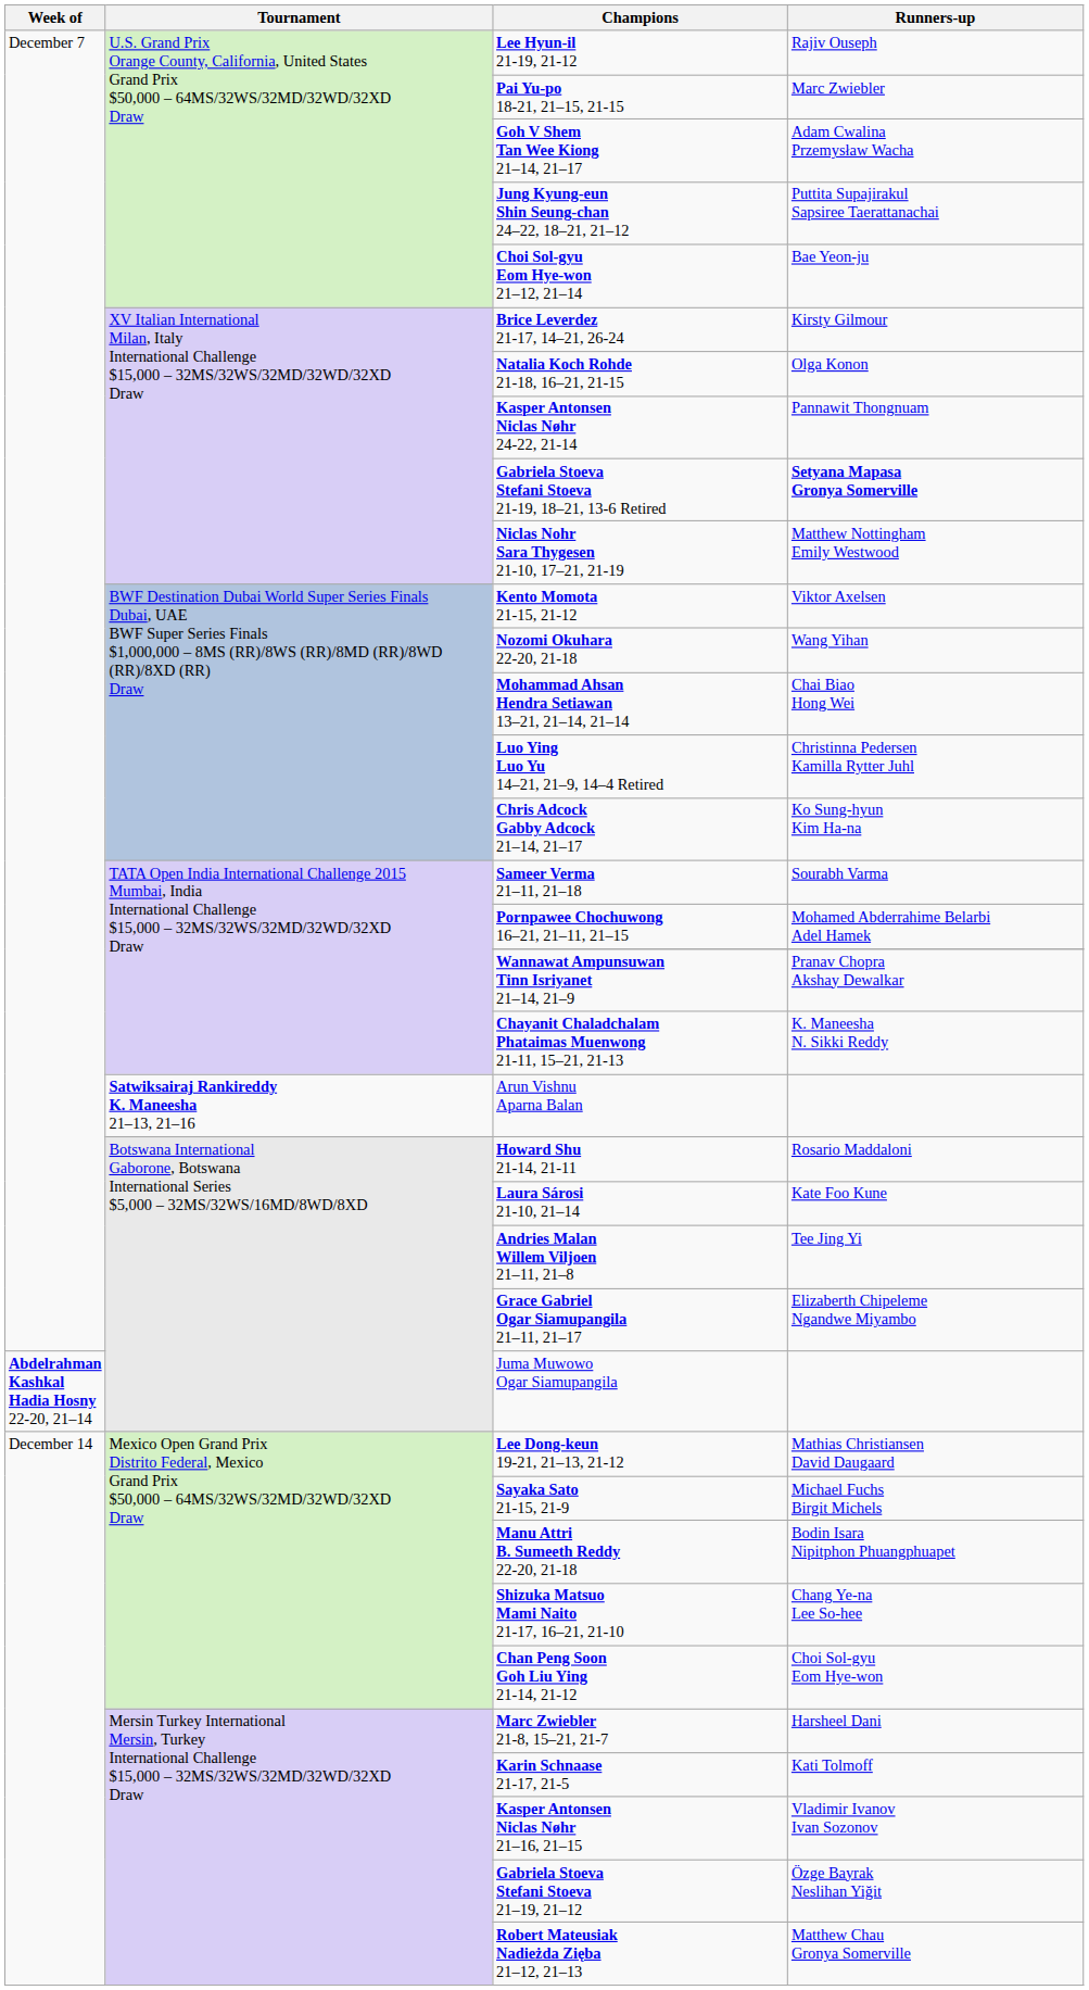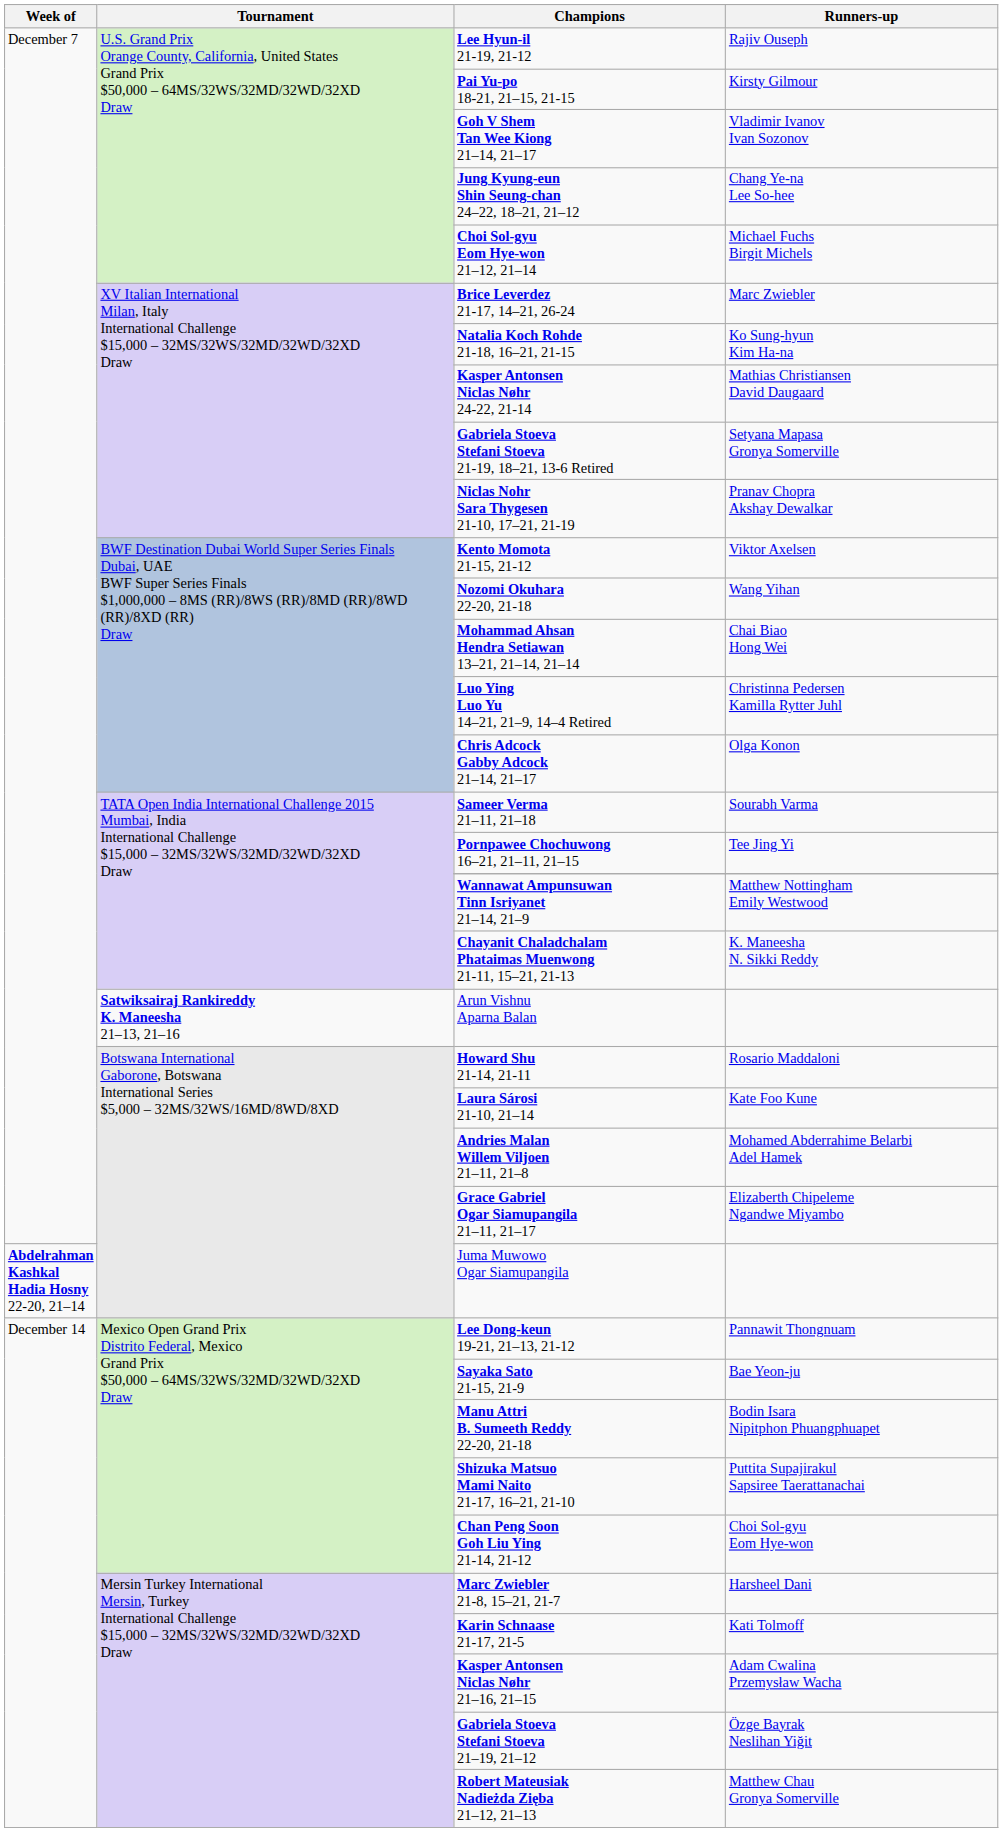 <table class=wikitable style=font-size:85%>
 <tr>
 <th width=75>Week of</th>
 <th width=330>Tournament</th>
 <th width=250>Champions</th>
 <th width=250>Runners-up</th>
 </tr>
 <tr valign=top>
 <td rowspan=25>December 7</td>
 <td style="background:#D4F1C5;" rowspan="5"><a href='#'>U.S. Grand Prix</a><br> <a href='#'>Orange County, California</a>, United States<br>Grand Prix<br>$50,000 – 64MS/32WS/32MD/32WD/32XD<br><a href='#'>Draw</a></td>
 <td> <strong><a href='#'>Lee Hyun-il</a></strong><br>21-19, 21-12</td>
 <td> <a href='#'>Rajiv Ouseph</a></td>
 </tr>
 <tr valign=top>
 <td> <strong><a href='#'>Pai Yu-po</a></strong><br>18-21, 21–15, 21-15</td>
-<td> <a href='#'>Marc Zwiebler</a></td>
+<td> <a href='#'>Kirsty Gilmour</a></td>
 </tr>
 <tr valign=top>
 <td> <strong><a href='#'>Goh V Shem</a><br> <a href='#'>Tan Wee Kiong</a></strong><br>21–14, 21–17</td>
-<td> <a href='#'>Adam Cwalina</a><br> <a href='#'>Przemysław Wacha</a></td>
+<td> <a href='#'>Vladimir Ivanov</a><br> <a href='#'>Ivan Sozonov</a></td>
 </tr>
 <tr valign=top>
 <td> <strong><a href='#'>Jung Kyung-eun</a><br> <a href='#'>Shin Seung-chan</a></strong><br>24–22, 18–21, 21–12</td>
-<td> <a href='#'>Puttita Supajirakul</a><br> <a href='#'>Sapsiree Taerattanachai</a></td>
+<td> <a href='#'>Chang Ye-na</a><br> <a href='#'>Lee So-hee</a></td>
 </tr>
 <tr valign=top>
 <td> <strong><a href='#'>Choi Sol-gyu</a><br> <a href='#'>Eom Hye-won</a></strong><br>21–12, 21–14</td>
-<td> <a href='#'>Bae Yeon-ju</a></td>
+<td> <a href='#'>Michael Fuchs</a><br> <a href='#'>Birgit Michels</a></td>
 </tr>
 <tr valign=top>
 <td style="background:#d8cef6;" rowspan="5"><a href='#'>XV Italian International</a><br> <a href='#'>Milan</a>, Italy<br>International Challenge<br>$15,000 – 32MS/32WS/32MD/32WD/32XD<br>Draw</td>
 <td> <strong><a href='#'>Brice Leverdez</a></strong><br>21-17, 14–21, 26-24</td>
-<td> <a href='#'>Kirsty Gilmour</a></td>
+<td> <a href='#'>Marc Zwiebler</a></td>
 </tr>
 <tr valign=top>
 <td> <strong><a href='#'>Natalia Koch Rohde</a></strong><br>21-18, 16–21, 21-15</td>
-<td> <a href='#'>Olga Konon</a></td>
+<td> <a href='#'>Ko Sung-hyun</a><br> <a href='#'>Kim Ha-na</a></td>
 </tr>
 <tr valign=top>
 <td> <strong><a href='#'>Kasper Antonsen</a><br> <a href='#'>Niclas Nøhr</a></strong><br>24-22, 21-14</td>
-<td> <a href='#'>Pannawit Thongnuam</a></td>
+<td> <a href='#'>Mathias Christiansen</a><br> <a href='#'>David Daugaard</a></td>
 </tr>
 <tr valign=top>
 <td> <strong><a href='#'>Gabriela Stoeva</a><br> <a href='#'>Stefani Stoeva</a></strong><br>21-19, 18–21, 13-6 Retired</td>
-<td><strong> <a href='#'>Setyana Mapasa</a><br> <a href='#'>Gronya Somerville</a></strong></td>
+<td> <a href='#'>Setyana Mapasa</a><br> <a href='#'>Gronya Somerville</a></td>
 </tr>
 <tr valign=top>
 <td> <strong><a href='#'>Niclas Nohr</a><br> <a href='#'>Sara Thygesen</a></strong><br>21-10, 17–21, 21-19</td>
-<td> <a href='#'>Matthew Nottingham</a><br> <a href='#'>Emily Westwood</a></td>
+<td> <a href='#'>Pranav Chopra</a><br> <a href='#'>Akshay Dewalkar</a></td>
 </tr>
 <tr valign=top>
 <td style="background:#B0C4DE;" rowspan="5"><a href='#'>BWF Destination Dubai World Super Series Finals</a><br> <a href='#'>Dubai</a>, UAE<br>BWF Super Series Finals<br>$1,000,000 – 8MS (RR)/8WS (RR)/8MD (RR)/8WD (RR)/8XD (RR)<br><a href='#'>Draw</a></td>
 <td> <strong><a href='#'>Kento Momota</a></strong><br>21-15, 21-12</td>
 <td> <a href='#'>Viktor Axelsen</a></td>
 </tr>
 <tr valign=top>
 <td> <strong><a href='#'>Nozomi Okuhara</a></strong><br>22-20, 21-18</td>
 <td> <a href='#'>Wang Yihan</a></td>
 </tr>
 <tr valign=top>
 <td> <strong><a href='#'>Mohammad Ahsan</a><br> <a href='#'>Hendra Setiawan</a></strong><br>13–21, 21–14, 21–14</td>
 <td> <a href='#'>Chai Biao</a><br> <a href='#'>Hong Wei</a></td>
 </tr>
 <tr valign=top>
 <td> <strong><a href='#'>Luo Ying</a><br> <a href='#'>Luo Yu</a></strong><br>14–21, 21–9, 14–4 Retired</td>
 <td> <a href='#'>Christinna Pedersen</a><br> <a href='#'>Kamilla Rytter Juhl</a></td>
 </tr>
 <tr valign=top>
 <td> <strong><a href='#'>Chris Adcock</a><br> <a href='#'>Gabby Adcock</a></strong><br>21–14, 21–17</td>
-<td> <a href='#'>Ko Sung-hyun</a><br> <a href='#'>Kim Ha-na</a></td>
+<td> <a href='#'>Olga Konon</a></td>
 </tr>
 <tr valign=top>
 <td style="background:#d8cef6;" rowspan="5"><a href='#'>TATA Open India International Challenge 2015</a><br> <a href='#'>Mumbai</a>, India<br>International Challenge<br>$15,000 – 32MS/32WS/32MD/32WD/32XD<br>Draw</td>
 <td> <strong><a href='#'>Sameer Verma</a></strong><br>21–11, 21–18</td>
 <td> <a href='#'>Sourabh Varma</a></td>
 </tr>
 <tr valign=top>
 <td> <strong><a href='#'>Pornpawee Chochuwong</a></strong><br>16–21, 21–11, 21–15</td>
-<td> <a href='#'>Mohamed Abderrahime Belarbi</a><br> <a href='#'>Adel Hamek</a></td>
+<td> <a href='#'>Tee Jing Yi</a></td>
 </tr>
 <tr valign=top>
 </tr>
 <tr valign=top>
 <td> <strong><a href='#'>Wannawat Ampunsuwan</a><br> <a href='#'>Tinn Isriyanet</a></strong><br>21–14, 21–9</td>
-<td> <a href='#'>Pranav Chopra</a><br> <a href='#'>Akshay Dewalkar</a></td>
+<td> <a href='#'>Matthew Nottingham</a><br> <a href='#'>Emily Westwood</a></td>
 </tr>
 <tr valign=top>
 <td> <strong><a href='#'>Chayanit Chaladchalam</a><br> <a href='#'>Phataimas Muenwong</a></strong><br>21-11, 15–21, 21-13</td>
 <td> <a href='#'>K. Maneesha</a><br> <a href='#'>N. Sikki Reddy</a></td>
 </tr>
 <tr valign=top>
 <td> <strong><a href='#'>Satwiksairaj Rankireddy</a><br> <a href='#'>K. Maneesha</a></strong><br>21–13, 21–16</td>
 <td> <a href='#'>Arun Vishnu</a><br> <a href='#'>Aparna Balan</a></td>
 </tr>
 <tr valign=top>
 <td style="background:#E9E9E9;" rowspan="5"><a href='#'>Botswana International</a><br><a href='#'>Gaborone</a>, Botswana<br>International Series<br>$5,000 – 32MS/32WS/16MD/8WD/8XD</td>
 <td> <strong><a href='#'>Howard Shu</a></strong><br>21-14, 21-11</td>
 <td> <a href='#'>Rosario Maddaloni</a></td>
 </tr>
 <tr valign=top>
 <td> <strong><a href='#'>Laura Sárosi</a></strong><br>21-10, 21–14</td>
 <td> <a href='#'>Kate Foo Kune</a></td>
 </tr>
 <tr valign=top>
 <td> <strong><a href='#'>Andries Malan</a></strong><br> <strong><a href='#'>Willem Viljoen</a></strong><br>21–11, 21–8</td>
-<td> <a href='#'>Tee Jing Yi</a></td>
+<td> <a href='#'>Mohamed Abderrahime Belarbi</a><br> <a href='#'>Adel Hamek</a></td>
 </tr>
 <tr valign=top>
 <td> <strong><a href='#'>Grace Gabriel</a></strong><br> <strong><a href='#'>Ogar Siamupangila</a></strong><br>21–11, 21–17</td>
 <td> <a href='#'>Elizaberth Chipeleme</a><br> <a href='#'>Ngandwe Miyambo</a></td>
 </tr>
 <tr valign=top>
 <td> <strong><a href='#'>Abdelrahman Kashkal</a></strong><br> <strong><a href='#'>Hadia Hosny</a></strong><br>22-20, 21–14</td>
 <td> <a href='#'>Juma Muwowo</a><br> <a href='#'>Ogar Siamupangila</a></td>
 </tr>
 <tr valign=top>
 <td rowspan=10>December 14</td>
 <td style="background:#D4F1C5;" rowspan="5">Mexico Open Grand Prix<br> <a href='#'>Distrito Federal</a>, Mexico<br>Grand Prix<br>$50,000 – 64MS/32WS/32MD/32WD/32XD<br><a href='#'>Draw</a></td>
 <td> <strong><a href='#'>Lee Dong-keun</a></strong><br>19-21, 21–13, 21-12</td>
-<td> <a href='#'>Mathias Christiansen</a><br> <a href='#'>David Daugaard</a></td>
+<td> <a href='#'>Pannawit Thongnuam</a></td>
 </tr>
 <tr valign=top>
 <td> <strong><a href='#'>Sayaka Sato</a></strong><br>21-15, 21-9</td>
-<td> <a href='#'>Michael Fuchs</a><br> <a href='#'>Birgit Michels</a></td>
+<td> <a href='#'>Bae Yeon-ju</a></td>
 </tr>
 <tr valign=top>
 <td> <strong><a href='#'>Manu Attri</a><br> <a href='#'>B. Sumeeth Reddy</a></strong><br>22-20, 21-18</td>
 <td> <a href='#'>Bodin Isara</a><br> <a href='#'>Nipitphon Phuangphuapet</a></td>
 </tr>
 <tr valign=top>
 <td> <strong><a href='#'>Shizuka Matsuo</a><br> <a href='#'>Mami Naito</a></strong><br>21-17, 16–21, 21-10</td>
-<td> <a href='#'>Chang Ye-na</a><br> <a href='#'>Lee So-hee</a></td>
+<td> <a href='#'>Puttita Supajirakul</a><br> <a href='#'>Sapsiree Taerattanachai</a></td>
 </tr>
 <tr valign=top>
 <td> <strong><a href='#'>Chan Peng Soon</a><br> <a href='#'>Goh Liu Ying</a></strong><br>21-14, 21-12</td>
 <td> <a href='#'>Choi Sol-gyu</a><br> <a href='#'>Eom Hye-won</a></td>
 </tr>
 <tr valign=top>
 <td style="background:#d8cef6;" rowspan="5">Mersin Turkey International<br> <a href='#'>Mersin</a>, Turkey<br>International Challenge<br>$15,000 – 32MS/32WS/32MD/32WD/32XD<br>Draw</td>
 <td> <strong><a href='#'>Marc Zwiebler</a></strong><br>21-8, 15–21, 21-7</td>
 <td> <a href='#'>Harsheel Dani</a></td>
 </tr>
 <tr valign=top>
 <td> <strong><a href='#'>Karin Schnaase</a></strong><br>21-17, 21-5</td>
 <td> <a href='#'>Kati Tolmoff</a></td>
 </tr>
 <tr valign=top>
 <td> <strong><a href='#'>Kasper Antonsen</a><br> <a href='#'>Niclas Nøhr</a></strong><br>21–16, 21–15</td>
-<td> <a href='#'>Vladimir Ivanov</a><br> <a href='#'>Ivan Sozonov</a></td>
+<td> <a href='#'>Adam Cwalina</a><br> <a href='#'>Przemysław Wacha</a></td>
 </tr>
 <tr valign=top>
 <td> <strong><a href='#'>Gabriela Stoeva</a><br> <a href='#'>Stefani Stoeva</a></strong><br>21–19, 21–12</td>
 <td> <a href='#'>Özge Bayrak</a><br> <a href='#'>Neslihan Yiğit</a></td>
 </tr>
 <tr valign=top>
 <td> <strong><a href='#'>Robert Mateusiak</a><br> <a href='#'>Nadieżda Zięba</a></strong><br>21–12, 21–13</td>
 <td> <a href='#'>Matthew Chau</a><br> <a href='#'>Gronya Somerville</a></td>
 </tr>
 <tr valign=top>
 </tr>
 </table>
